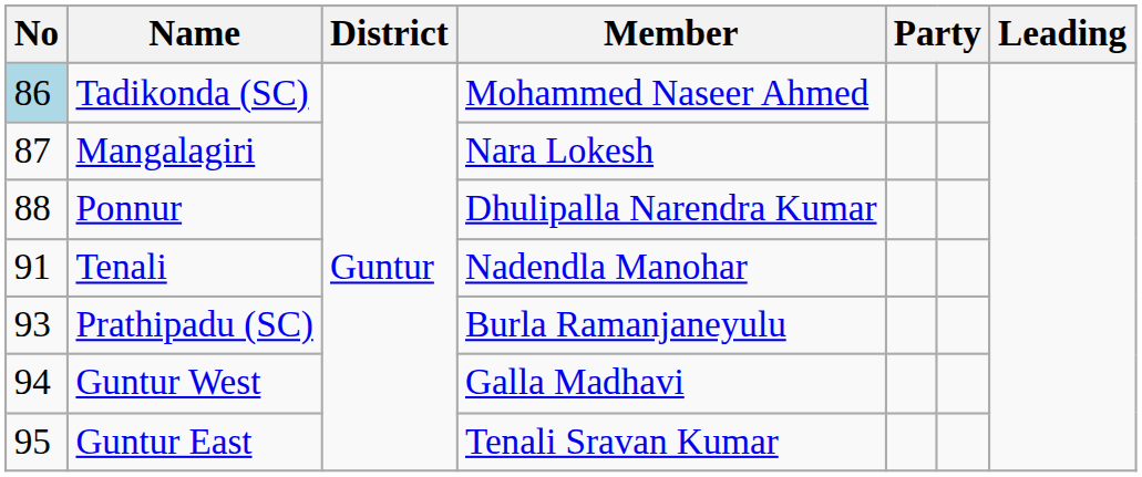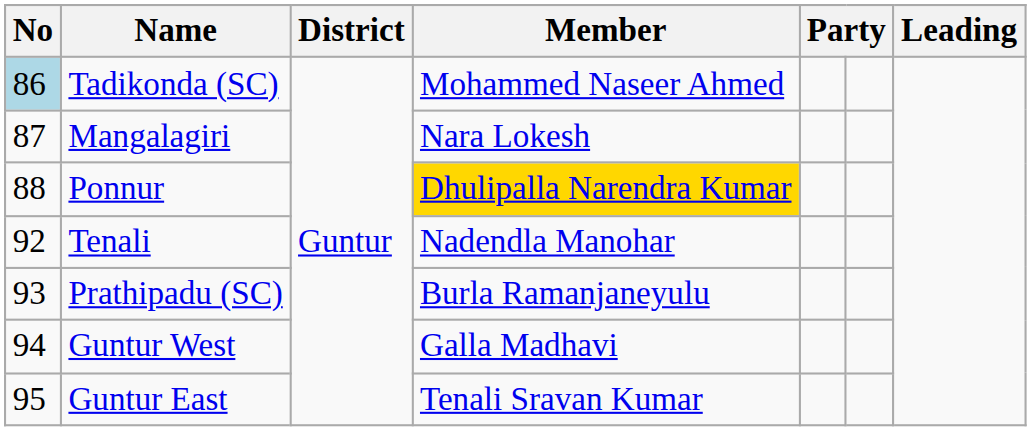 <table class="wikitable sortable">
 <tr>
 <th>No</th>
 <th>Name</th>
 <th>District</th>
 <th>Member</th>
 <th colspan=2>Party</th>
 <th colspan=2>Leading<br></th>
 </tr>
 <tr>
 <td style="background: lightblue;">86</td>
 <td><a href='#'>Tadikonda (SC)</a></td>
 <td rowspan="7"><a href='#'>Guntur</a></td>
 <td><a href='#'>Mohammed Naseer Ahmed</a></td>
 <td></td>
 <td></td>
 </tr>
 <tr>
 <td>87</td>
 <td><a href='#'>Mangalagiri</a></td>
 <td><a href='#'>Nara Lokesh</a></td>
 <td></td>
 <td></td>
 </tr>
 <tr>
 <td>88</td>
 <td><a href='#'>Ponnur</a></td>
-<td><a href='#'>Dhulipalla Narendra Kumar</a></td>
+<td style="background: gold;"><a href='#'>Dhulipalla Narendra Kumar</a></td>
 <td></td>
 <td></td>
 </tr>
 <tr>
-<td>91</td>
+<td>92</td>
 <td><a href='#'>Tenali</a></td>
 <td><a href='#'>Nadendla Manohar</a></td>
 <td></td>
 <td></td>
 </tr>
 <tr>
 <td>93</td>
 <td><a href='#'>Prathipadu (SC)</a></td>
 <td><a href='#'>Burla Ramanjaneyulu</a></td>
 <td></td>
 <td></td>
 </tr>
 <tr>
 <td>94</td>
 <td><a href='#'>Guntur West</a></td>
 <td><a href='#'>Galla Madhavi</a></td>
 <td></td>
 <td></td>
 </tr>
 <tr>
 <td>95</td>
 <td><a href='#'>Guntur East</a></td>
 <td><a href='#'>Tenali Sravan Kumar</a></td>
 <td></td>
 <td></td>
 </tr>
 </table>
